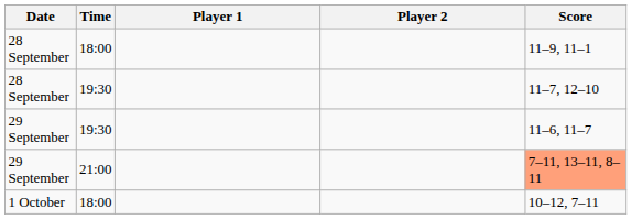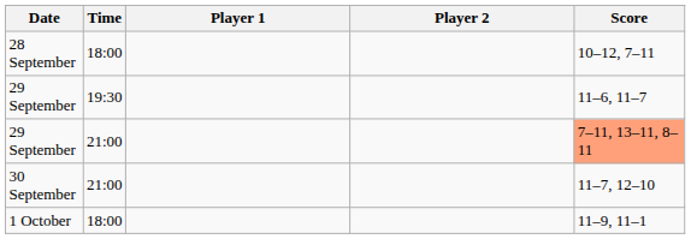 <table class="sortable wikitable" style="font-size:90%">
 <tr>
 <th width="65">Date</th>
 <th width="30">Time</th>
 <th width="200">Player 1</th>
 <th width="200">Player 2</th>
 <th width="95">Score</th>
 </tr>
 <tr>
 <td>28 September</td>
 <td>18:00</td>
 <td><strong></strong></td>
 <td></td>
-<td>11–9, 11–1</td>
-</tr>
-<tr>
-<td>28 September</td>
-<td>19:30</td>
-<td><strong></strong></td>
-<td></td>
-<td>11–7, 12–10</td>
+<td>10–12, 7–11</td>
 </tr>
 <tr>
 <td>29 September</td>
 <td>19:30</td>
 <td><strong></strong></td>
 <td></td>
 <td>11–6, 11–7</td>
 </tr>
 <tr>
 <td>29 September</td>
 <td>21:00</td>
 <td></td>
 <td><strong></strong></td>
 <td style="background: lightsalmon;">7–11, 13–11, 8–11</td>
 </tr>
 <tr>
+<td>30 September</td>
+<td>21:00</td>
+<td><strong></strong></td>
+<td></td>
+<td>11–7, 12–10</td>
+</tr>
+<tr>
 <td>1 October</td>
 <td>18:00</td>
 <td></td>
 <td><strong></strong></td>
-<td>10–12, 7–11</td>
+<td>11–9, 11–1</td>
 </tr>
 </table>
